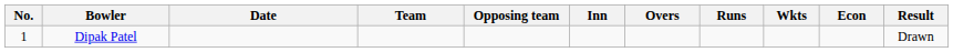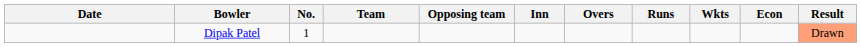 <table class="wikitable sortable" style="font-size: 100%">
 <tr align=center>
+<th scope="col" width="220">Date</th>
+<th scope="col" width="145">Bowler</th>
 <th scope="col" width="38">No.</th>
-<th scope="col" width="145">Bowler</th>
-<th scope="col" width="220">Date</th>
 <th scope="col" width="120">Team</th>
 <th scope="col" width="120">Opposing team</th>
 <th scope="col" width="60">Inn</th>
 <th scope="col" width="82">Overs</th>
 <th scope="col" width="70">Runs</th>
 <th scope="col" width="60">Wkts</th>
 <th scope="col" width="70">Econ</th>
 <th scope="col" width="70">Result</th>
 </tr>
 <tr align="center">
+<td></td>
+<td><a href='#'>Dipak Patel</a></td>
 <td scope="row">1</td>
-<td><a href='#'>Dipak Patel</a></td>
 <td></td>
 <td></td>
 <td></td>
 <td></td>
 <td></td>
 <td></td>
 <td></td>
-<td></td>
-<td>Drawn</td>
+<td style="background: lightsalmon;">Drawn</td>
 </tr>
 </table>
